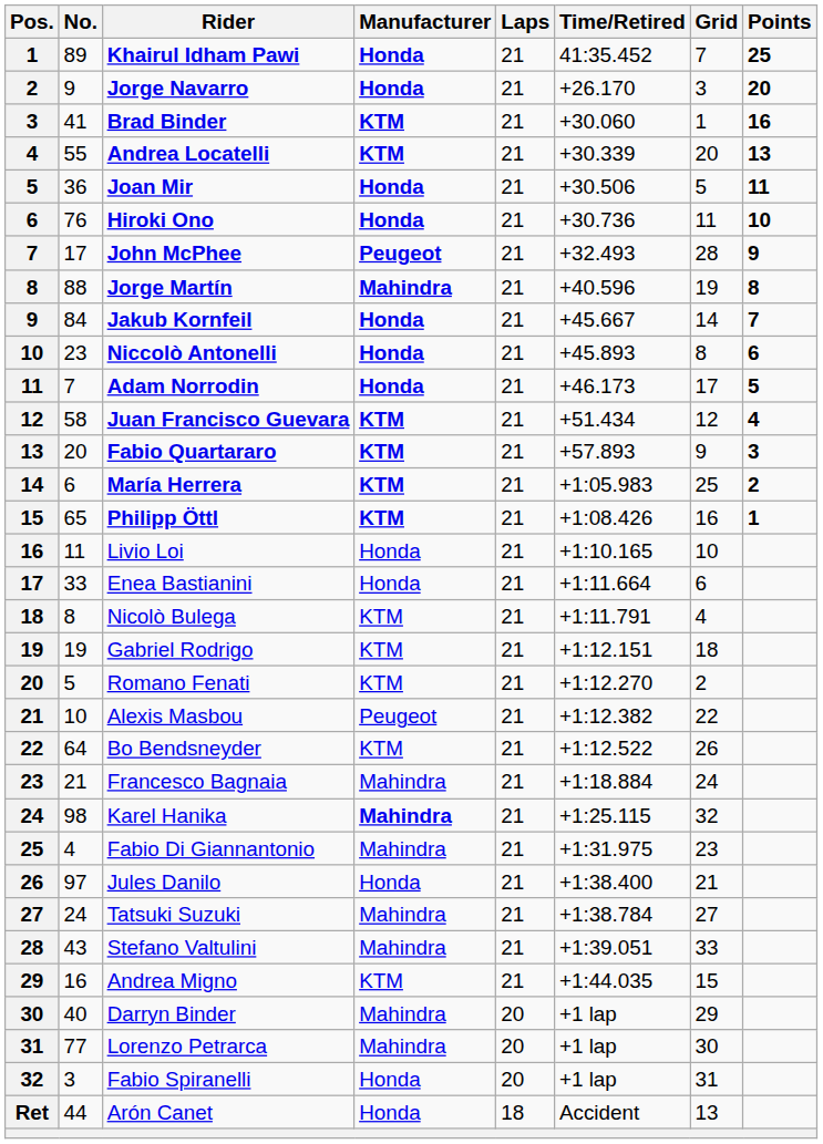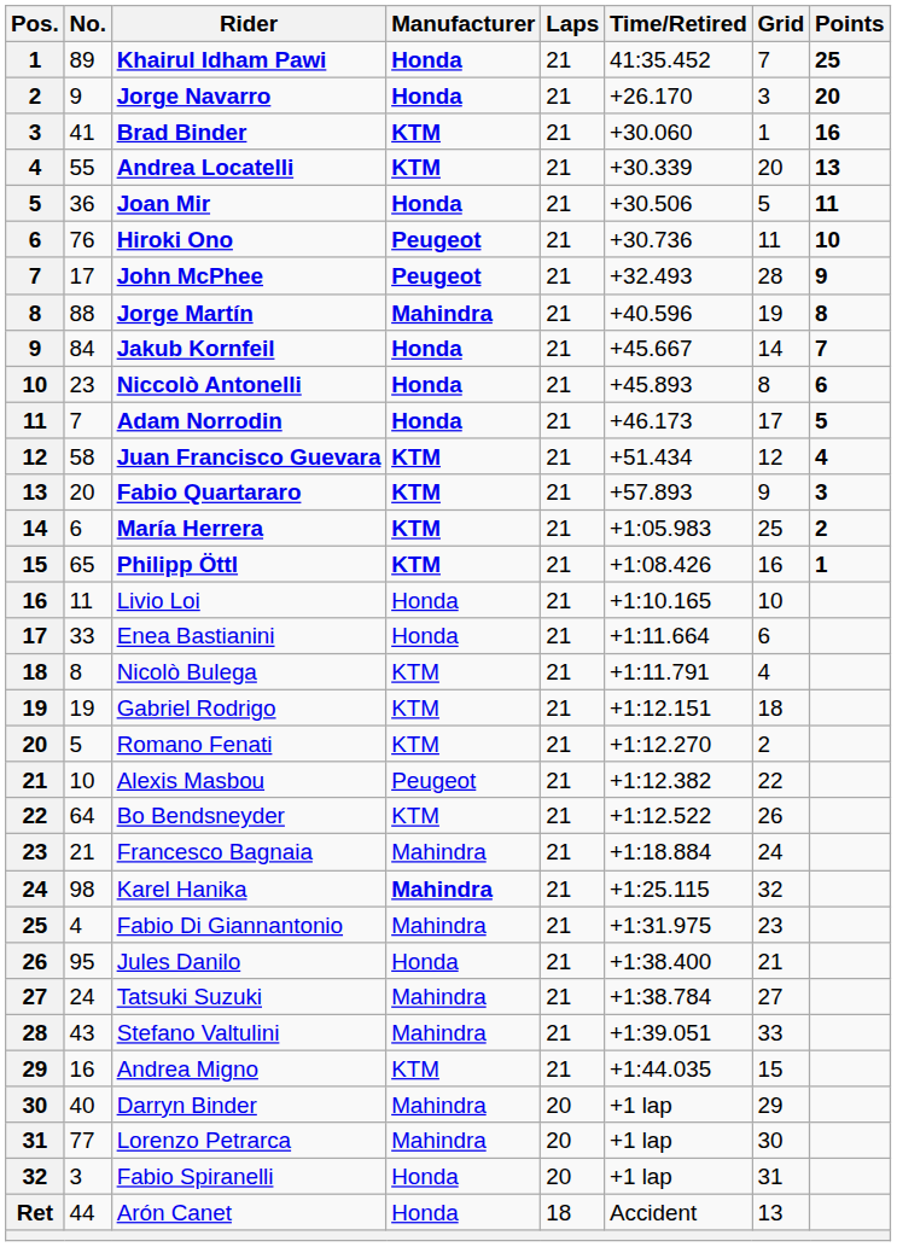 <table class="wikitable" style="font-size: 95%;">
 <tr>
 <th>Pos.</th>
 <th>No.</th>
 <th>Rider</th>
 <th>Manufacturer</th>
 <th>Laps</th>
 <th>Time/Retired</th>
 <th>Grid</th>
 <th>Points</th>
 </tr>
 <tr>
 <th>1</th>
 <td>89</td>
 <td> <strong><a href='#'>Khairul Idham Pawi</a></strong></td>
 <td><strong><a href='#'>Honda</a></strong></td>
 <td>21</td>
 <td>41:35.452</td>
 <td>7</td>
 <td><strong>25</strong></td>
 </tr>
 <tr>
 <th>2</th>
 <td>9</td>
 <td> <strong><a href='#'>Jorge Navarro</a></strong></td>
 <td><strong><a href='#'>Honda</a></strong></td>
 <td>21</td>
 <td>+26.170</td>
 <td>3</td>
 <td><strong>20</strong></td>
 </tr>
 <tr>
 <th>3</th>
 <td>41</td>
 <td> <strong><a href='#'>Brad Binder</a></strong></td>
 <td><strong><a href='#'>KTM</a></strong></td>
 <td>21</td>
 <td>+30.060</td>
 <td>1</td>
 <td><strong>16</strong></td>
 </tr>
 <tr>
 <th>4</th>
 <td>55</td>
 <td> <strong><a href='#'>Andrea Locatelli</a></strong></td>
 <td><strong><a href='#'>KTM</a></strong></td>
 <td>21</td>
 <td>+30.339</td>
 <td>20</td>
 <td><strong>13</strong></td>
 </tr>
 <tr>
 <th>5</th>
 <td>36</td>
 <td> <strong><a href='#'>Joan Mir</a></strong></td>
 <td><strong><a href='#'>Honda</a></strong></td>
 <td>21</td>
 <td>+30.506</td>
 <td>5</td>
 <td><strong>11</strong></td>
 </tr>
 <tr>
 <th>6</th>
 <td>76</td>
 <td> <strong><a href='#'>Hiroki Ono</a></strong></td>
-<td><strong><a href='#'>Honda</a></strong></td>
+<td><strong><a href='#'>Peugeot</a></strong></td>
 <td>21</td>
 <td>+30.736</td>
 <td>11</td>
 <td><strong>10</strong></td>
 </tr>
 <tr>
 <th>7</th>
 <td>17</td>
 <td> <strong><a href='#'>John McPhee</a></strong></td>
 <td><strong><a href='#'>Peugeot</a></strong></td>
 <td>21</td>
 <td>+32.493</td>
 <td>28</td>
 <td><strong>9</strong></td>
 </tr>
 <tr>
 <th>8</th>
 <td>88</td>
 <td> <strong><a href='#'>Jorge Martín</a></strong></td>
 <td><strong><a href='#'>Mahindra</a></strong></td>
 <td>21</td>
 <td>+40.596</td>
 <td>19</td>
 <td><strong>8</strong></td>
 </tr>
 <tr>
 <th>9</th>
 <td>84</td>
 <td> <strong><a href='#'>Jakub Kornfeil</a></strong></td>
 <td><strong><a href='#'>Honda</a></strong></td>
 <td>21</td>
 <td>+45.667</td>
 <td>14</td>
 <td><strong>7</strong></td>
 </tr>
 <tr>
 <th>10</th>
 <td>23</td>
 <td> <strong><a href='#'>Niccolò Antonelli</a></strong></td>
 <td><strong><a href='#'>Honda</a></strong></td>
 <td>21</td>
 <td>+45.893</td>
 <td>8</td>
 <td><strong>6</strong></td>
 </tr>
 <tr>
 <th>11</th>
 <td>7</td>
 <td> <strong><a href='#'>Adam Norrodin</a></strong></td>
 <td><strong><a href='#'>Honda</a></strong></td>
 <td>21</td>
 <td>+46.173</td>
 <td>17</td>
 <td><strong>5</strong></td>
 </tr>
 <tr>
 <th>12</th>
 <td>58</td>
 <td> <strong><a href='#'>Juan Francisco Guevara</a></strong></td>
 <td><strong><a href='#'>KTM</a></strong></td>
 <td>21</td>
 <td>+51.434</td>
 <td>12</td>
 <td><strong>4</strong></td>
 </tr>
 <tr>
 <th>13</th>
 <td>20</td>
 <td> <strong><a href='#'>Fabio Quartararo</a></strong></td>
 <td><strong><a href='#'>KTM</a></strong></td>
 <td>21</td>
 <td>+57.893</td>
 <td>9</td>
 <td><strong>3</strong></td>
 </tr>
 <tr>
 <th>14</th>
 <td>6</td>
 <td> <strong><a href='#'>María Herrera</a></strong></td>
 <td><strong><a href='#'>KTM</a></strong></td>
 <td>21</td>
 <td>+1:05.983</td>
 <td>25</td>
 <td><strong>2</strong></td>
 </tr>
 <tr>
 <th>15</th>
 <td>65</td>
 <td> <strong><a href='#'>Philipp Öttl</a></strong></td>
 <td><strong><a href='#'>KTM</a></strong></td>
 <td>21</td>
 <td>+1:08.426</td>
 <td>16</td>
 <td><strong>1</strong></td>
 </tr>
 <tr>
 <th>16</th>
 <td>11</td>
 <td> <a href='#'>Livio Loi</a></td>
 <td><a href='#'>Honda</a></td>
 <td>21</td>
 <td>+1:10.165</td>
 <td>10</td>
 <td></td>
 </tr>
 <tr>
 <th>17</th>
 <td>33</td>
 <td> <a href='#'>Enea Bastianini</a></td>
 <td><a href='#'>Honda</a></td>
 <td>21</td>
 <td>+1:11.664</td>
 <td>6</td>
 <td></td>
 </tr>
 <tr>
 <th>18</th>
 <td>8</td>
 <td> <a href='#'>Nicolò Bulega</a></td>
 <td><a href='#'>KTM</a></td>
 <td>21</td>
 <td>+1:11.791</td>
 <td>4</td>
 <td></td>
 </tr>
 <tr>
 <th>19</th>
 <td>19</td>
 <td> <a href='#'>Gabriel Rodrigo</a></td>
 <td><a href='#'>KTM</a></td>
 <td>21</td>
 <td>+1:12.151</td>
 <td>18</td>
 <td></td>
 </tr>
 <tr>
 <th>20</th>
 <td>5</td>
 <td> <a href='#'>Romano Fenati</a></td>
 <td><a href='#'>KTM</a></td>
 <td>21</td>
 <td>+1:12.270</td>
 <td>2</td>
 <td></td>
 </tr>
 <tr>
 <th>21</th>
 <td>10</td>
 <td> <a href='#'>Alexis Masbou</a></td>
 <td><a href='#'>Peugeot</a></td>
 <td>21</td>
 <td>+1:12.382</td>
 <td>22</td>
 <td></td>
 </tr>
 <tr>
 <th>22</th>
 <td>64</td>
 <td> <a href='#'>Bo Bendsneyder</a></td>
 <td><a href='#'>KTM</a></td>
 <td>21</td>
 <td>+1:12.522</td>
 <td>26</td>
 <td></td>
 </tr>
 <tr>
 <th>23</th>
 <td>21</td>
 <td> <a href='#'>Francesco Bagnaia</a></td>
 <td><a href='#'>Mahindra</a></td>
 <td>21</td>
 <td>+1:18.884</td>
 <td>24</td>
 <td></td>
 </tr>
 <tr>
 <th>24</th>
 <td>98</td>
 <td> <a href='#'>Karel Hanika</a></td>
 <td><strong><a href='#'>Mahindra</a></strong></td>
 <td>21</td>
 <td>+1:25.115</td>
 <td>32</td>
 <td></td>
 </tr>
 <tr>
 <th>25</th>
 <td>4</td>
 <td> <a href='#'>Fabio Di Giannantonio</a></td>
 <td><a href='#'>Mahindra</a></td>
 <td>21</td>
 <td>+1:31.975</td>
 <td>23</td>
 <td></td>
 </tr>
 <tr>
 <th>26</th>
-<td>97</td>
+<td>95</td>
 <td> <a href='#'>Jules Danilo</a></td>
 <td><a href='#'>Honda</a></td>
 <td>21</td>
 <td>+1:38.400</td>
 <td>21</td>
 <td></td>
 </tr>
 <tr>
 <th>27</th>
 <td>24</td>
 <td> <a href='#'>Tatsuki Suzuki</a></td>
 <td><a href='#'>Mahindra</a></td>
 <td>21</td>
 <td>+1:38.784</td>
 <td>27</td>
 <td></td>
 </tr>
 <tr>
 <th>28</th>
 <td>43</td>
 <td> <a href='#'>Stefano Valtulini</a></td>
 <td><a href='#'>Mahindra</a></td>
 <td>21</td>
 <td>+1:39.051</td>
 <td>33</td>
 <td></td>
 </tr>
 <tr>
 <th>29</th>
 <td>16</td>
 <td> <a href='#'>Andrea Migno</a></td>
 <td><a href='#'>KTM</a></td>
 <td>21</td>
 <td>+1:44.035</td>
 <td>15</td>
 <td></td>
 </tr>
 <tr>
 <th>30</th>
 <td>40</td>
 <td> <a href='#'>Darryn Binder</a></td>
 <td><a href='#'>Mahindra</a></td>
 <td>20</td>
 <td>+1 lap</td>
 <td>29</td>
 <td></td>
 </tr>
 <tr>
 <th>31</th>
 <td>77</td>
 <td> <a href='#'>Lorenzo Petrarca</a></td>
 <td><a href='#'>Mahindra</a></td>
 <td>20</td>
 <td>+1 lap</td>
 <td>30</td>
 <td></td>
 </tr>
 <tr>
 <th>32</th>
 <td>3</td>
 <td> <a href='#'>Fabio Spiranelli</a></td>
 <td><a href='#'>Honda</a></td>
 <td>20</td>
 <td>+1 lap</td>
 <td>31</td>
 <td></td>
 </tr>
 <tr>
 <th>Ret</th>
 <td>44</td>
 <td> <a href='#'>Arón Canet</a></td>
 <td><a href='#'>Honda</a></td>
 <td>18</td>
 <td>Accident</td>
 <td>13</td>
 <td></td>
 </tr>
 <tr>
 <th colspan=8></th>
 </tr>
 </table>
